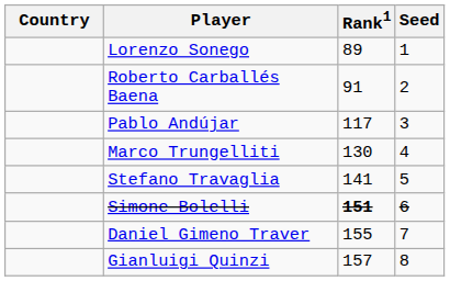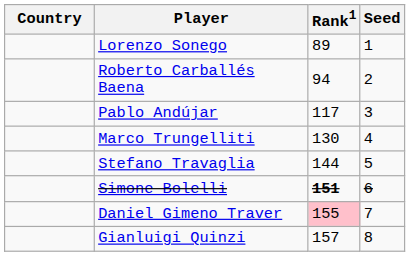 <table class="sortable wikitable">
 <tr>
 <th width="70">Country</th>
 <th width="175">Player</th>
 <th>Rank<sup>1</sup></th>
 <th>Seed</th>
 </tr>
 <tr>
 <td></td>
 <td><a href='#'>Lorenzo Sonego</a></td>
 <td>89</td>
 <td>1</td>
 </tr>
 <tr>
 <td></td>
 <td><a href='#'>Roberto Carballés Baena</a></td>
-<td>91</td>
+<td>94</td>
 <td>2</td>
 </tr>
 <tr>
 <td></td>
 <td><a href='#'>Pablo Andújar</a></td>
 <td>117</td>
 <td>3</td>
 </tr>
 <tr>
 <td></td>
 <td><a href='#'>Marco Trungelliti</a></td>
 <td>130</td>
 <td>4</td>
 </tr>
 <tr>
 <td></td>
 <td><a href='#'>Stefano Travaglia</a></td>
-<td>141</td>
+<td>144</td>
 <td>5</td>
 </tr>
 <tr>
 <td><s></s></td>
 <td><s><a href='#'>Simone Bolelli</a></s></td>
 <td><strong><s>151</s></strong></td>
 <td><s>6</s></td>
 </tr>
 <tr>
 <td></td>
 <td><a href='#'>Daniel Gimeno Traver</a></td>
-<td>155</td>
+<td style="background: pink;">155</td>
 <td>7</td>
 </tr>
 <tr>
 <td></td>
 <td><a href='#'>Gianluigi Quinzi</a></td>
 <td>157</td>
 <td>8</td>
 </tr>
 </table>
